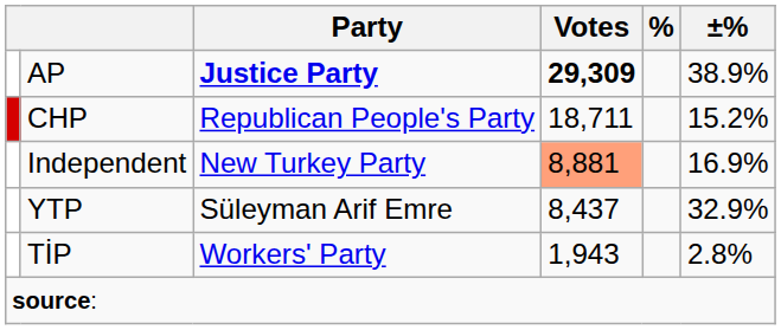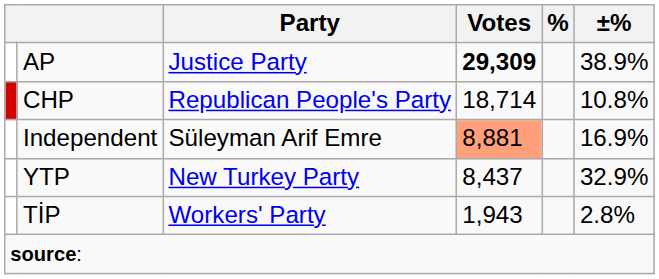 <table class="wikitable">
 <tr>
 <th colspan="2"></th>
 <th>Party</th>
 <th>Votes</th>
 <th>%</th>
 <th>±%</th>
 </tr>
 <tr align="left">
 <td bgcolor="#FFFFFF" width="1"></td>
 <td>AP</td>
-<td><strong><a href='#'>Justice Party</a></strong></td>
+<td><a href='#'>Justice Party</a></td>
 <td><strong>29,309</strong></td>
 <td><strong></strong></td>
 <td> 38.9%</td>
 </tr>
 <tr align="left">
 <td bgcolor="#D50000" width="1"></td>
 <td>CHP</td>
 <td><a href='#'>Republican People's Party</a></td>
-<td>18,711</td>
+<td>18,714</td>
 <td></td>
-<td> 15.2%</td>
+<td> 10.8%</td>
 </tr>
 <tr>
 <td bgcolor="#FFFFFF" width="1"></td>
 <td>Independent</td>
-<td><a href='#'>New Turkey Party</a></td>
+<td>Süleyman Arif Emre</td>
 <td style="background: lightsalmon;">8,881</td>
 <td></td>
 <td> 16.9%</td>
 </tr>
 <tr>
 <td bgcolor="#FFFFFF" width="1"></td>
 <td>YTP</td>
-<td>Süleyman Arif Emre</td>
+<td><a href='#'>New Turkey Party</a></td>
 <td>8,437</td>
 <td></td>
 <td> 32.9%</td>
 </tr>
 <tr>
 <td bgcolor="#FFFFFF" width="1"></td>
 <td>TİP</td>
 <td><a href='#'>Workers' Party</a></td>
 <td>1,943</td>
 <td></td>
 <td> 2.8%</td>
 </tr>
 <tr>
 <td colspan="9" align="left"><small><strong>source</strong>: </small></td>
 </tr>
 </table>
